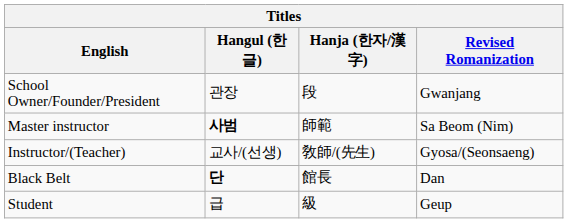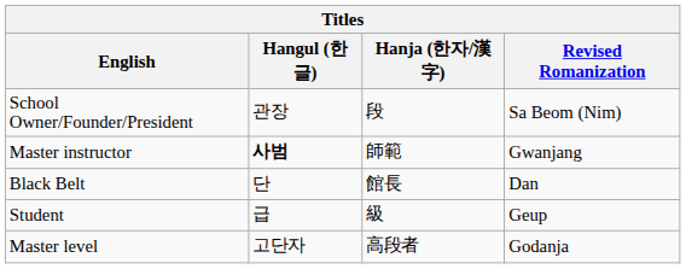 <table class="wikitable mw-collapsible mw-collapsed">
 <tr>
 <th colspan="4">Titles</th>
 </tr>
 <tr>
 <th>English</th>
 <th>Hangul (한글)</th>
 <th>Hanja (한자/漢字)</th>
 <th><a href='#'>Revised Romanization</a></th>
 </tr>
 <tr>
 <td>School Owner/Founder/President</td>
 <td>관장</td>
 <td>段</td>
-<td>Gwanjang</td>
+<td>Sa Beom (Nim)</td>
 </tr>
 <tr>
 <td>Master instructor</td>
 <td><strong>사범</strong></td>
 <td>師範</td>
-<td>Sa Beom (Nim)</td>
-</tr>
-<tr>
-<td>Instructor/(Teacher)</td>
-<td>교사/(선생)</td>
-<td>敎師/(先生)</td>
-<td>Gyosa/(Seonsaeng)</td>
+<td>Gwanjang</td>
 </tr>
 <tr>
 <td>Black Belt</td>
-<td><strong>단</strong></td>
+<td>단</td>
 <td>館長</td>
 <td>Dan</td>
 </tr>
 <tr>
 <td>Student</td>
 <td>급</td>
 <td>級</td>
 <td>Geup</td>
 </tr>
+<tr>
+<td>Master level</td>
+<td>고단자</td>
+<td>高段者</td>
+<td>Godanja</td>
+</tr>
 </table>
